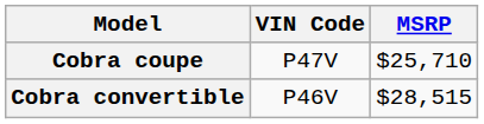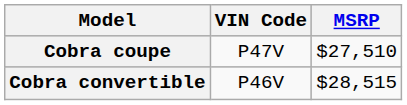 <table class=wikitable>
 <tr>
 <th>Model</th>
 <th>VIN Code</th>
 <th><a href='#'>MSRP</a></th>
 </tr>
 <tr>
 <th>Cobra coupe</th>
 <td align=center>P47V</td>
-<td align=left>$25,710</td>
+<td align=left>$27,510</td>
 </tr>
 <tr>
 <th>Cobra convertible</th>
 <td align=center>P46V</td>
 <td align=left>$28,515</td>
 </tr>
 </table>
